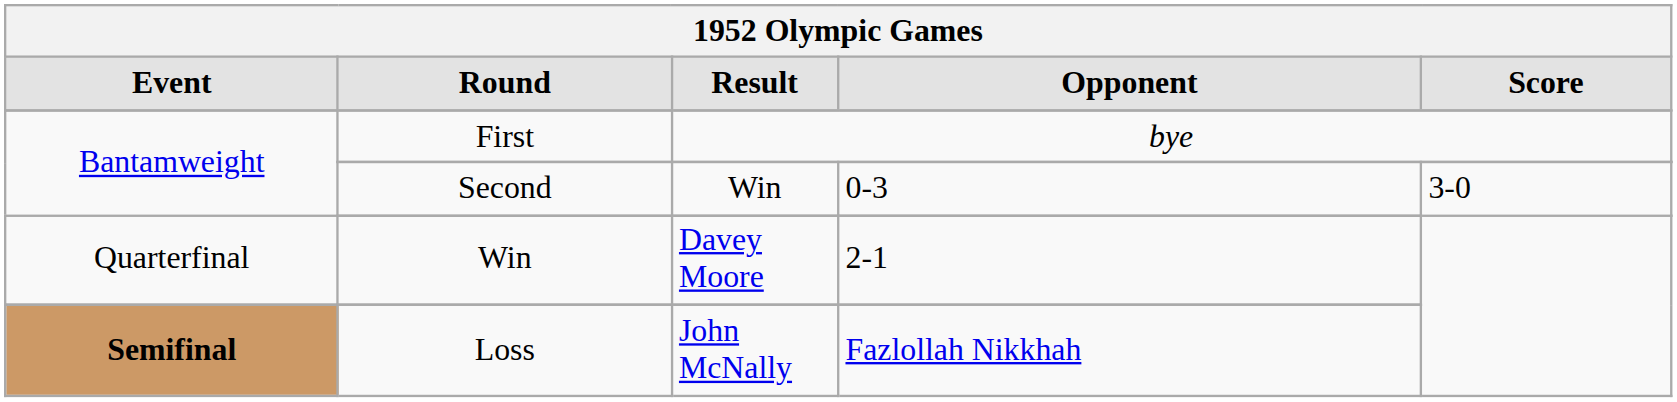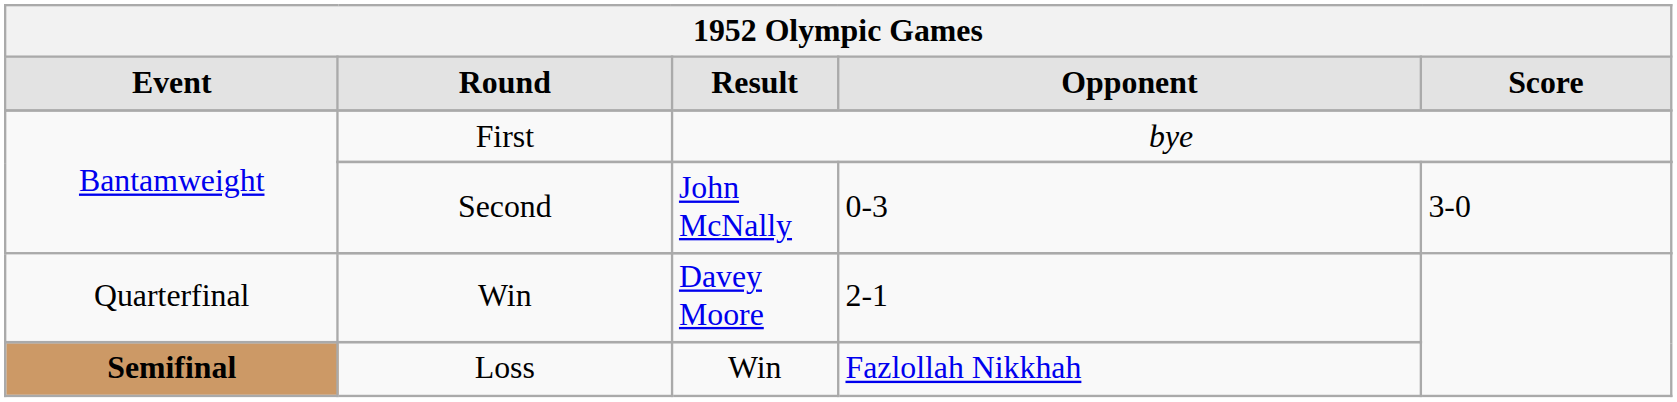 <table style='font-size: 85%; text-align: left;' class='wikitable' width='45%'>
 <tr>
 <th colspan=5>1952 Olympic Games</th>
 </tr>
 <tr>
 <th style='border-style: none none solid solid; background: #e3e3e3; width: 20%'><strong>Event</strong></th>
 <th style='border-style: none none solid solid; background: #e3e3e3; width: 20%'><strong>Round</strong></th>
 <th style='border-style: none none solid solid; background: #e3e3e3; width: 10%'><strong>Result</strong></th>
 <th style='border-style: none none solid solid; background: #e3e3e3; width: 35%'><strong>Opponent</strong></th>
 <th style='border-style: none none solid solid; background: #e3e3e3; width: 15%'><strong>Score</strong></th>
 </tr>
 <tr>
 </tr>
 <tr align=center>
 <td rowspan="4" style="text-align:center;"><a href='#'>Bantamweight</a></td>
 <td align='center'>First</td>
 <td colspan=3><em>bye</em></td>
 </tr>
 <tr>
 </tr>
 <tr align=center>
 <td align='center'>Second</td>
-<td>Win</td>
+<td align='left'> <a href='#'>John McNally</a></td>
 <td align='left'>0-3</td>
 <td align='left'>3-0</td>
 </tr>
 <tr>
 </tr>
 <tr align=center>
 <td align='center'>Quarterfinal</td>
 <td>Win</td>
 <td align='left'> <a href='#'>Davey Moore</a></td>
 <td align='left'>2-1</td>
 </tr>
 <tr>
 </tr>
 <tr align=center>
 <td align='center'; bgcolor="#cc9966"><strong>Semifinal</strong></td>
 <td>Loss</td>
-<td align='left'> <a href='#'>John McNally</a></td>
+<td>Win</td>
 <td align='left'> <a href='#'>Fazlollah Nikkhah</a></td>
 </tr>
 </table>
